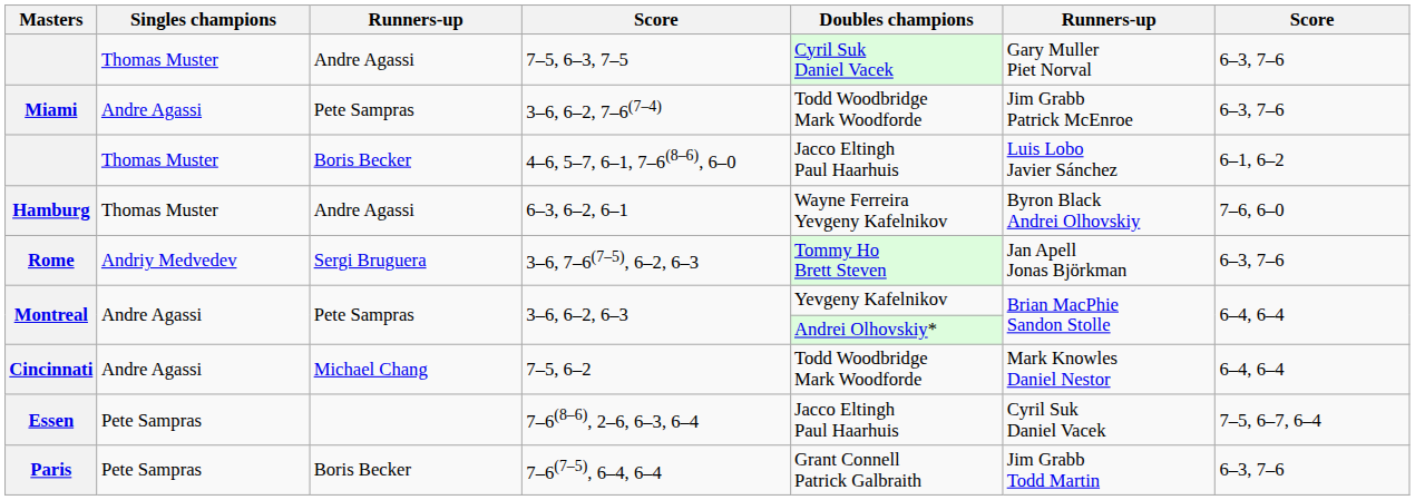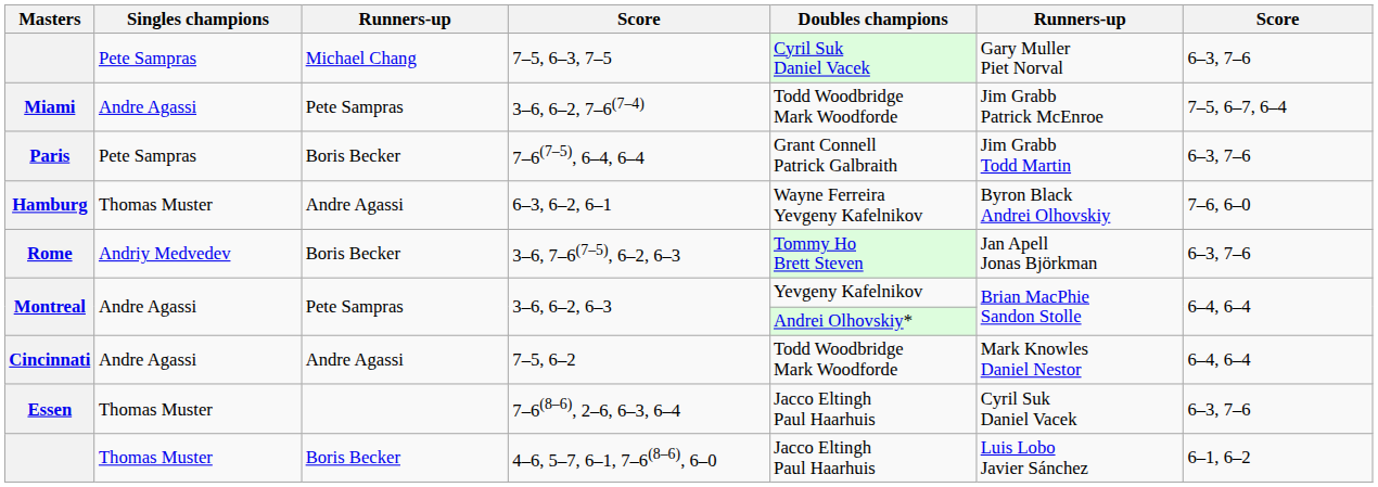 <table class="wikitable plainrowheaders">
 <tr>
 <th scope="col">Masters</th>
 <th scope="col" style="width:11em">Singles champions</th>
 <th scope="col" style="width:11em">Runners-up</th>
 <th scope="col" style="width:14em">Score</th>
 <th scope="col" style="width:11em">Doubles champions</th>
 <th scope="col" style="width:11em">Runners-up</th>
 <th scope="col" style="width:10em">Score</th>
 </tr>
 <tr>
 <th scope="row"><br></th>
-<td> <a href='#'>Thomas Muster</a></td>
-<td> Andre Agassi</td>
+<td> <a href='#'>Pete Sampras</a></td>
+<td> <a href='#'>Michael Chang</a></td>
 <td>7–5, 6–3, 7–5</td>
 <td style="background-color: #ddfddd"> <a href='#'>Cyril Suk</a> <br>  <a href='#'>Daniel Vacek</a></td>
 <td> Gary Muller <br>  Piet Norval</td>
 <td>6–3, 7–6</td>
 </tr>
 <tr>
 <th scope="row"><a href='#'><strong>Miami</strong></a><br></th>
 <td> <a href='#'>Andre Agassi</a></td>
 <td> Pete Sampras</td>
 <td>3–6, 6–2, 7–6<sup>(7–4)</sup></td>
 <td> Todd Woodbridge <br>  Mark Woodforde</td>
 <td> Jim Grabb <br>  Patrick McEnroe</td>
-<td>6–3, 7–6</td>
+<td>7–5, 6–7, 6–4</td>
 </tr>
 <tr>
-<th scope="row"><br></th>
-<td> <a href='#'>Thomas Muster</a></td>
-<td> <a href='#'>Boris Becker</a></td>
-<td>4–6, 5–7, 6–1, 7–6<sup>(8–6)</sup>, 6–0</td>
-<td> Jacco Eltingh <br>  Paul Haarhuis</td>
-<td> <a href='#'>Luis Lobo</a> <br>  Javier Sánchez</td>
-<td>6–1, 6–2</td>
+<th scope="row"><a href='#'><strong>Paris</strong></a><br></th>
+<td> Pete Sampras</td>
+<td> Boris Becker</td>
+<td>7–6<sup>(7–5)</sup>, 6–4, 6–4</td>
+<td> Grant Connell <br>  Patrick Galbraith</td>
+<td> Jim Grabb <br>  <a href='#'>Todd Martin</a></td>
+<td>6–3, 7–6</td>
 </tr>
 <tr>
 <th scope="row"><a href='#'><strong>Hamburg</strong></a><br></th>
 <td> Thomas Muster</td>
 <td> Andre Agassi</td>
 <td>6–3, 6–2, 6–1</td>
 <td> Wayne Ferreira <br>  Yevgeny Kafelnikov</td>
 <td> Byron Black <br>  <a href='#'>Andrei Olhovskiy</a></td>
 <td>7–6, 6–0</td>
 </tr>
 <tr>
 <th scope="row"><a href='#'><strong>Rome</strong></a><br></th>
 <td> <a href='#'>Andriy Medvedev</a></td>
-<td> <a href='#'>Sergi Bruguera</a></td>
+<td> Boris Becker</td>
 <td>3–6, 7–6<sup>(7–5)</sup>, 6–2, 6–3</td>
 <td style="background-color: #ddfddd"> <a href='#'>Tommy Ho</a> <br>  <a href='#'>Brett Steven</a></td>
 <td> Jan Apell <br>  Jonas Björkman</td>
 <td>6–3, 7–6</td>
 </tr>
 <tr>
 <th rowspan="2" scope="row"><a href='#'><strong>Montreal</strong></a><br></th>
 <td rowspan="2"> Andre Agassi</td>
 <td rowspan="2"> Pete Sampras</td>
 <td rowspan="2">3–6, 6–2, 6–3</td>
 <td> Yevgeny Kafelnikov</td>
 <td rowspan="2"> <a href='#'>Brian MacPhie</a> <br>  <a href='#'>Sandon Stolle</a></td>
 <td rowspan="2">6–4, 6–4</td>
 </tr>
 <tr>
 <td style="background-color: #ddfddd"> <a href='#'>Andrei Olhovskiy</a>*</td>
 </tr>
 <tr>
 <th scope="row"><a href='#'><strong>Cincinnati</strong></a><br></th>
 <td> Andre Agassi</td>
-<td> <a href='#'>Michael Chang</a></td>
+<td> Andre Agassi</td>
 <td>7–5, 6–2</td>
 <td> Todd Woodbridge <br>  Mark Woodforde</td>
 <td> Mark Knowles <br>  <a href='#'>Daniel Nestor</a></td>
 <td>6–4, 6–4</td>
 </tr>
 <tr>
 <th scope="row"><a href='#'><strong>Essen</strong></a><br></th>
-<td> Pete Sampras</td>
+<td> Thomas Muster</td>
 <td></td>
 <td>7–6<sup>(8–6)</sup>, 2–6, 6–3, 6–4</td>
 <td> Jacco Eltingh <br>  Paul Haarhuis</td>
 <td> Cyril Suk <br>  Daniel Vacek</td>
-<td>7–5, 6–7, 6–4</td>
+<td>6–3, 7–6</td>
 </tr>
 <tr>
-<th scope="row"><a href='#'><strong>Paris</strong></a><br></th>
-<td> Pete Sampras</td>
-<td> Boris Becker</td>
-<td>7–6<sup>(7–5)</sup>, 6–4, 6–4</td>
-<td> Grant Connell <br>  Patrick Galbraith</td>
-<td> Jim Grabb <br>  <a href='#'>Todd Martin</a></td>
-<td>6–3, 7–6</td>
+<th scope="row"><br></th>
+<td> <a href='#'>Thomas Muster</a></td>
+<td> <a href='#'>Boris Becker</a></td>
+<td>4–6, 5–7, 6–1, 7–6<sup>(8–6)</sup>, 6–0</td>
+<td> Jacco Eltingh <br>  Paul Haarhuis</td>
+<td> <a href='#'>Luis Lobo</a> <br>  Javier Sánchez</td>
+<td>6–1, 6–2</td>
 </tr>
 </table>
